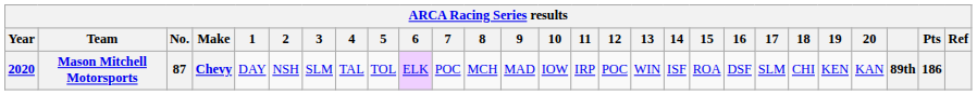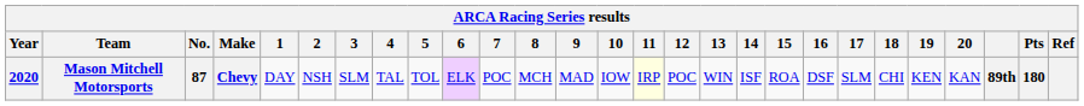 <table class="wikitable" style="text-align:center; font-size:75%">
 <tr>
 <th colspan=48><a href='#'>ARCA Racing Series</a> results</th>
 </tr>
 <tr>
 <th>Year</th>
 <th>Team</th>
 <th>No.</th>
 <th>Make</th>
 <th>1</th>
 <th>2</th>
 <th>3</th>
 <th>4</th>
 <th>5</th>
 <th>6</th>
 <th>7</th>
 <th>8</th>
 <th>9</th>
 <th>10</th>
 <th>11</th>
 <th>12</th>
 <th>13</th>
 <th>14</th>
 <th>15</th>
 <th>16</th>
 <th>17</th>
 <th>18</th>
 <th>19</th>
 <th>20</th>
 <th></th>
 <th>Pts</th>
 <th>Ref</th>
 </tr>
 <tr>
 <th><a href='#'>2020</a></th>
 <th><a href='#'>Mason Mitchell Motorsports</a></th>
 <th>87</th>
 <th><a href='#'>Chevy</a></th>
 <td><a href='#'>DAY</a></td>
 <td><a href='#'>NSH</a></td>
 <td><a href='#'>SLM</a></td>
 <td><a href='#'>TAL</a></td>
 <td><a href='#'>TOL</a></td>
 <td style="background:#EFCFFF;"><a href='#'>ELK</a><br></td>
 <td><a href='#'>POC</a></td>
 <td><a href='#'>MCH</a></td>
 <td><a href='#'>MAD</a></td>
 <td><a href='#'>IOW</a></td>
-<td><a href='#'>IRP</a></td>
+<td style="background: lightyellow;"><a href='#'>IRP</a></td>
 <td><a href='#'>POC</a></td>
 <td><a href='#'>WIN</a></td>
 <td><a href='#'>ISF</a></td>
 <td><a href='#'>ROA</a></td>
 <td><a href='#'>DSF</a></td>
 <td><a href='#'>SLM</a></td>
 <td><a href='#'>CHI</a></td>
 <td><a href='#'>KEN</a></td>
 <td><a href='#'>KAN</a></td>
 <th>89th</th>
-<th>186</th>
+<th>180</th>
 <th></th>
 </tr>
 </table>
